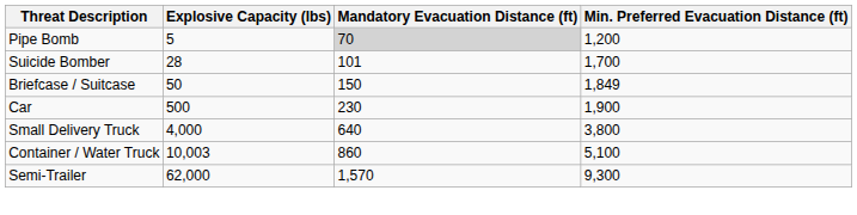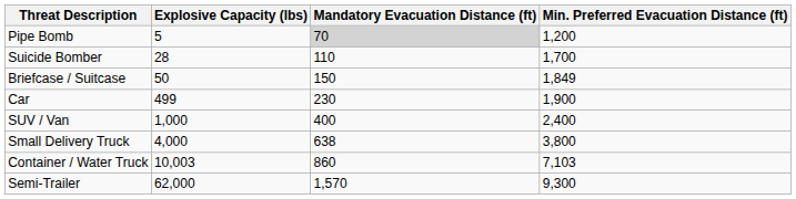 <table class="wikitable">
 <tr>
 <th>Threat Description</th>
 <th>Explosive Capacity (lbs)</th>
 <th>Mandatory Evacuation Distance (ft)</th>
 <th>Min. Preferred Evacuation Distance (ft)</th>
 </tr>
 <tr>
 <td>Pipe Bomb</td>
 <td>5</td>
 <td style="background: lightgrey;">70</td>
 <td>1,200</td>
 </tr>
 <tr>
 <td>Suicide Bomber</td>
 <td>28</td>
-<td>101</td>
+<td>110</td>
 <td>1,700</td>
 </tr>
 <tr>
 <td>Briefcase / Suitcase</td>
 <td>50</td>
 <td>150</td>
 <td>1,849</td>
 </tr>
 <tr>
 <td>Car</td>
-<td>500</td>
+<td>499</td>
 <td>230</td>
 <td>1,900</td>
 </tr>
 <tr>
+<td>SUV / Van</td>
+<td>1,000</td>
+<td>400</td>
+<td>2,400</td>
+</tr>
+<tr>
 <td>Small Delivery Truck</td>
 <td>4,000</td>
-<td>640</td>
+<td>638</td>
 <td>3,800</td>
 </tr>
 <tr>
 <td>Container / Water Truck</td>
 <td>10,003</td>
 <td>860</td>
-<td>5,100</td>
+<td>7,103</td>
 </tr>
 <tr>
 <td>Semi-Trailer</td>
 <td>62,000</td>
 <td>1,570</td>
 <td>9,300</td>
 </tr>
 </table>
